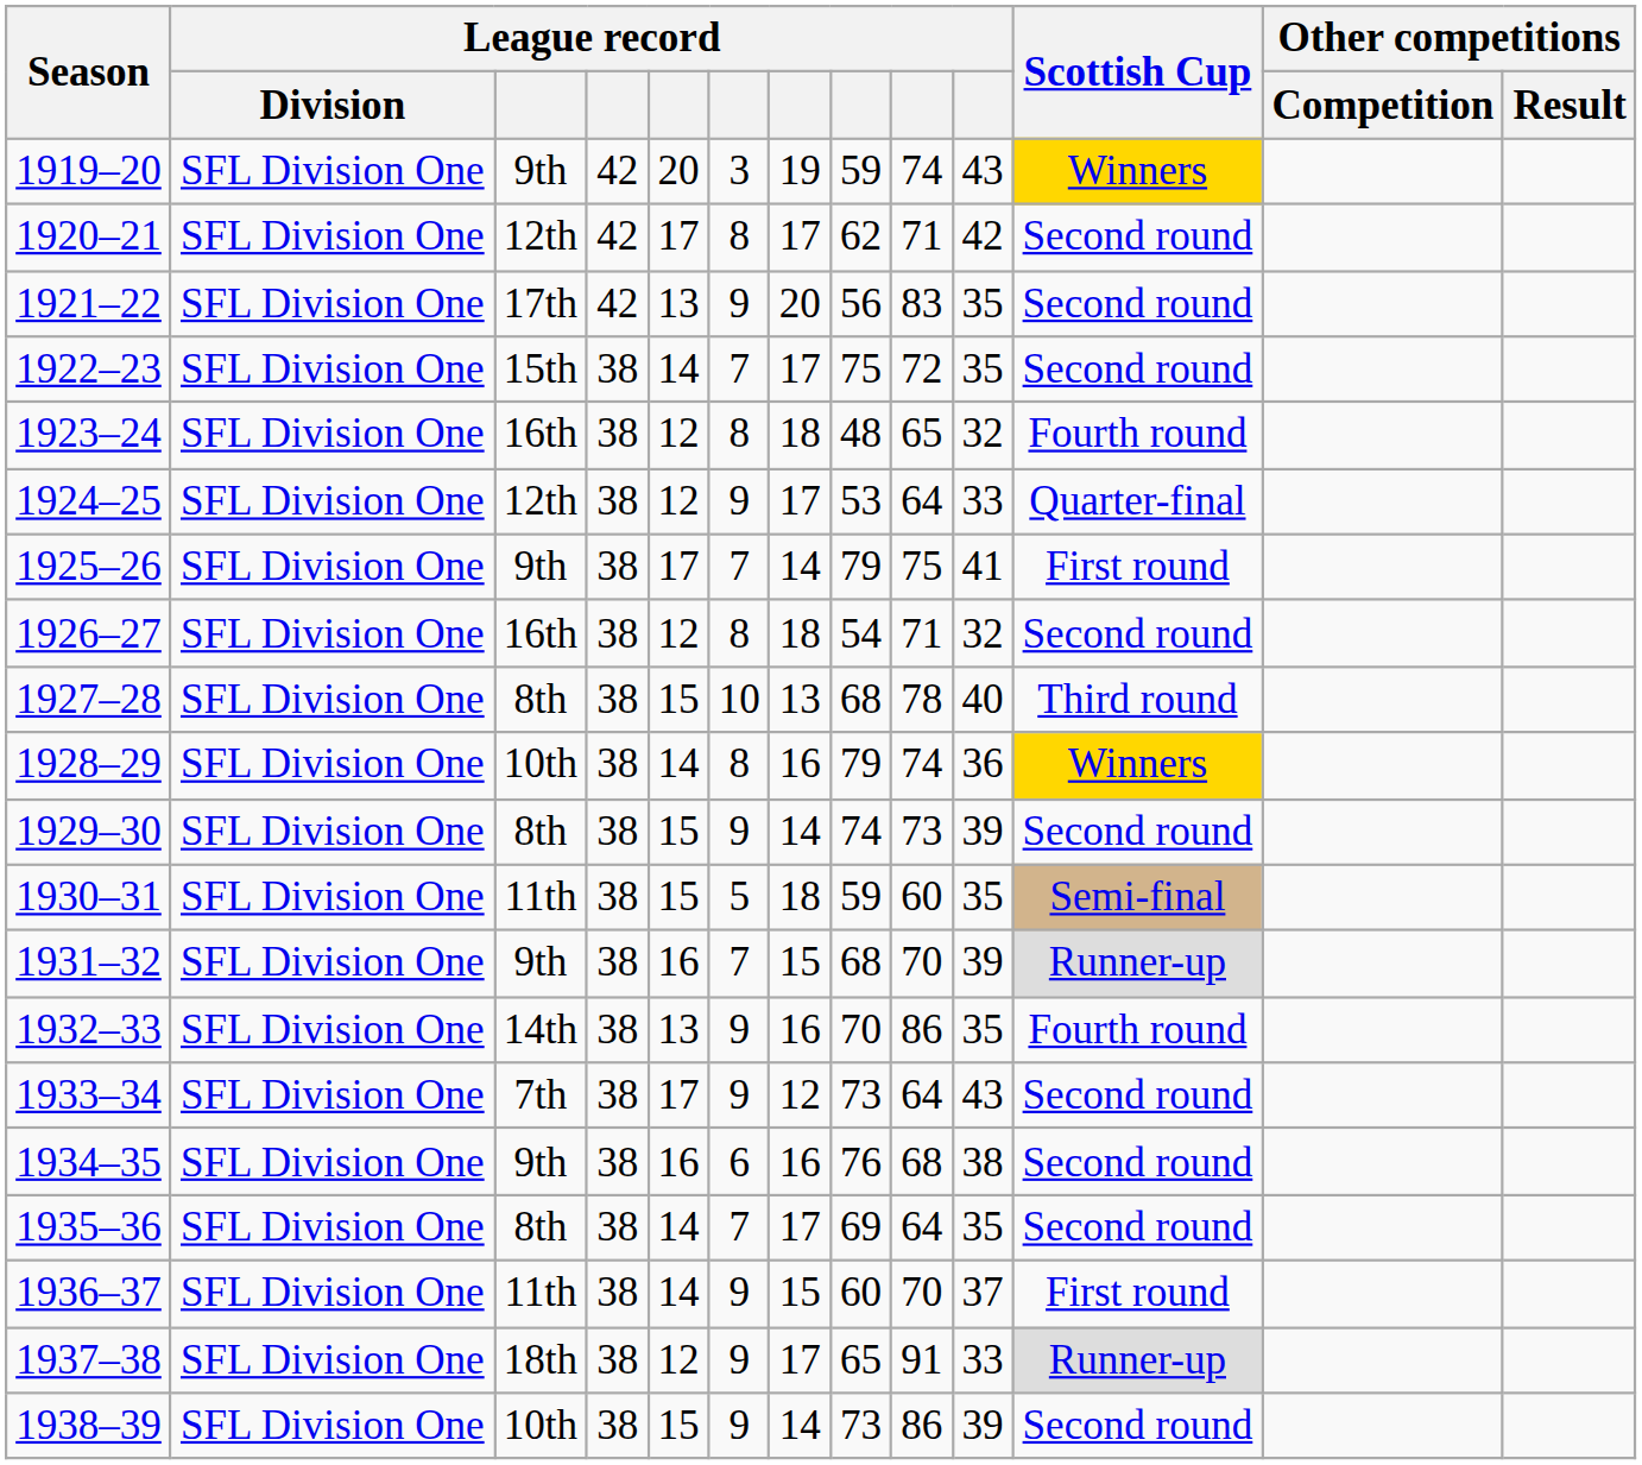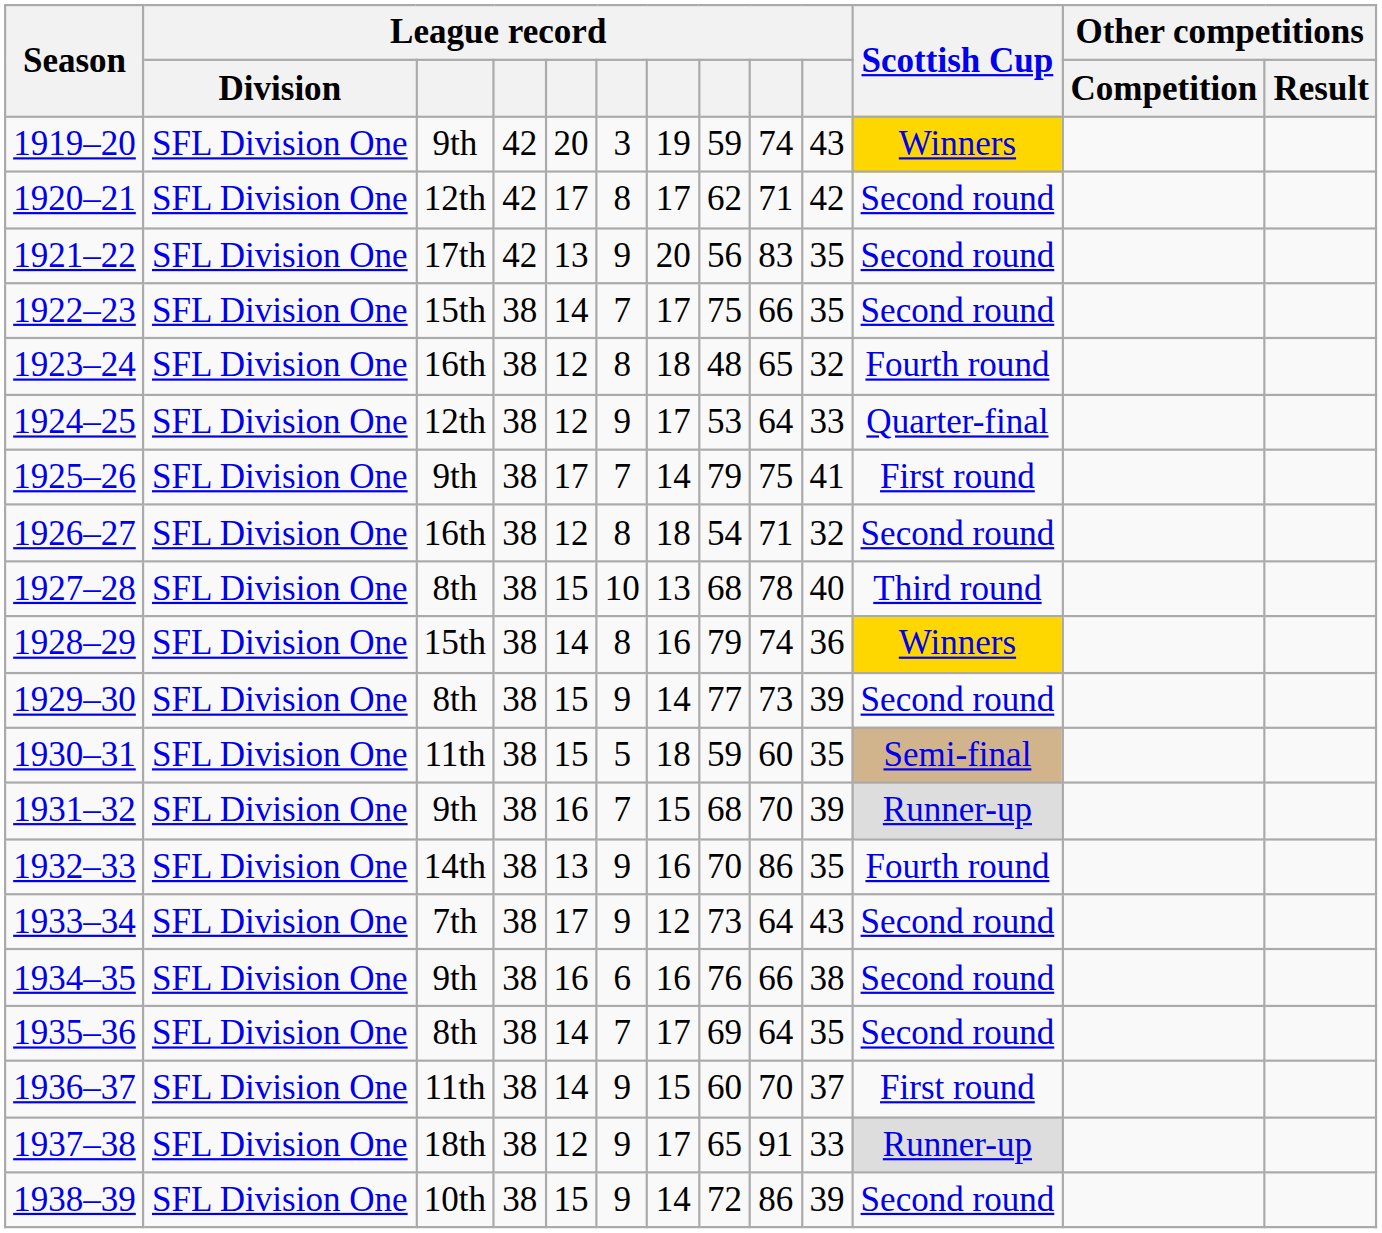 <table class="wikitable" style="text-align:center">
 <tr>
 <th rowspan="2">Season</th>
 <th colspan="9">League record</th>
 <th rowspan="2"><a href='#'>Scottish Cup</a></th>
 <th colspan="2">Other competitions</th>
 </tr>
 <tr>
 <th>Division</th>
 <th></th>
 <th></th>
 <th></th>
 <th></th>
 <th></th>
 <th></th>
 <th></th>
 <th></th>
 <th>Competition</th>
 <th>Result</th>
 </tr>
 <tr>
 <td><a href='#'>1919–20</a></td>
 <td><a href='#'>SFL Division One</a></td>
 <td>9th</td>
 <td>42</td>
 <td>20</td>
 <td>3</td>
 <td>19</td>
 <td>59</td>
 <td>74</td>
 <td>43</td>
 <td bgcolor=#ffd700><a href='#'>Winners</a></td>
 <td></td>
 <td></td>
 </tr>
 <tr>
 <td><a href='#'>1920–21</a></td>
 <td><a href='#'>SFL Division One</a></td>
 <td>12th</td>
 <td>42</td>
 <td>17</td>
 <td>8</td>
 <td>17</td>
 <td>62</td>
 <td>71</td>
 <td>42</td>
 <td><a href='#'>Second round</a></td>
 <td></td>
 <td></td>
 </tr>
 <tr>
 <td><a href='#'>1921–22</a></td>
 <td><a href='#'>SFL Division One</a></td>
 <td>17th</td>
 <td>42</td>
 <td>13</td>
 <td>9</td>
 <td>20</td>
 <td>56</td>
 <td>83</td>
 <td>35</td>
 <td><a href='#'>Second round</a></td>
 <td></td>
 <td></td>
 </tr>
 <tr>
 <td><a href='#'>1922–23</a></td>
 <td><a href='#'>SFL Division One</a></td>
 <td>15th</td>
 <td>38</td>
 <td>14</td>
 <td>7</td>
 <td>17</td>
 <td>75</td>
-<td>72</td>
+<td>66</td>
 <td>35</td>
 <td><a href='#'>Second round</a></td>
 <td></td>
 <td></td>
 </tr>
 <tr>
 <td><a href='#'>1923–24</a></td>
 <td><a href='#'>SFL Division One</a></td>
 <td>16th</td>
 <td>38</td>
 <td>12</td>
 <td>8</td>
 <td>18</td>
 <td>48</td>
 <td>65</td>
 <td>32</td>
 <td><a href='#'>Fourth round</a></td>
 <td></td>
 <td></td>
 </tr>
 <tr>
 <td><a href='#'>1924–25</a></td>
 <td><a href='#'>SFL Division One</a></td>
 <td>12th</td>
 <td>38</td>
 <td>12</td>
 <td>9</td>
 <td>17</td>
 <td>53</td>
 <td>64</td>
 <td>33</td>
 <td><a href='#'>Quarter-final</a></td>
 <td></td>
 <td></td>
 </tr>
 <tr>
 <td><a href='#'>1925–26</a></td>
 <td><a href='#'>SFL Division One</a></td>
 <td>9th</td>
 <td>38</td>
 <td>17</td>
 <td>7</td>
 <td>14</td>
 <td>79</td>
 <td>75</td>
 <td>41</td>
 <td><a href='#'>First round</a></td>
 <td></td>
 <td></td>
 </tr>
 <tr>
 <td><a href='#'>1926–27</a></td>
 <td><a href='#'>SFL Division One</a></td>
 <td>16th</td>
 <td>38</td>
 <td>12</td>
 <td>8</td>
 <td>18</td>
 <td>54</td>
 <td>71</td>
 <td>32</td>
 <td><a href='#'>Second round</a></td>
 <td></td>
 <td></td>
 </tr>
 <tr>
 <td><a href='#'>1927–28</a></td>
 <td><a href='#'>SFL Division One</a></td>
 <td>8th</td>
 <td>38</td>
 <td>15</td>
 <td>10</td>
 <td>13</td>
 <td>68</td>
 <td>78</td>
 <td>40</td>
 <td><a href='#'>Third round</a></td>
 <td></td>
 <td></td>
 </tr>
 <tr>
 <td><a href='#'>1928–29</a></td>
 <td><a href='#'>SFL Division One</a></td>
-<td>10th</td>
+<td>15th</td>
 <td>38</td>
 <td>14</td>
 <td>8</td>
 <td>16</td>
 <td>79</td>
 <td>74</td>
 <td>36</td>
 <td bgcolor=#ffd700><a href='#'>Winners</a></td>
 <td></td>
 <td></td>
 </tr>
 <tr>
 <td><a href='#'>1929–30</a></td>
 <td><a href='#'>SFL Division One</a></td>
 <td>8th</td>
 <td>38</td>
 <td>15</td>
 <td>9</td>
 <td>14</td>
-<td>74</td>
+<td>77</td>
 <td>73</td>
 <td>39</td>
 <td><a href='#'>Second round</a></td>
 <td></td>
 <td></td>
 </tr>
 <tr>
 <td><a href='#'>1930–31</a></td>
 <td><a href='#'>SFL Division One</a></td>
 <td>11th</td>
 <td>38</td>
 <td>15</td>
 <td>5</td>
 <td>18</td>
 <td>59</td>
 <td>60</td>
 <td>35</td>
 <td bgcolor=#d2b48c><a href='#'>Semi-final</a></td>
 <td></td>
 <td></td>
 </tr>
 <tr>
 <td><a href='#'>1931–32</a></td>
 <td><a href='#'>SFL Division One</a></td>
 <td>9th</td>
 <td>38</td>
 <td>16</td>
 <td>7</td>
 <td>15</td>
 <td>68</td>
 <td>70</td>
 <td>39</td>
 <td bgcolor=#dddddd><a href='#'>Runner-up</a></td>
 <td></td>
 <td></td>
 </tr>
 <tr>
 <td><a href='#'>1932–33</a></td>
 <td><a href='#'>SFL Division One</a></td>
 <td>14th</td>
 <td>38</td>
 <td>13</td>
 <td>9</td>
 <td>16</td>
 <td>70</td>
 <td>86</td>
 <td>35</td>
 <td><a href='#'>Fourth round</a></td>
 <td></td>
 <td></td>
 </tr>
 <tr>
 <td><a href='#'>1933–34</a></td>
 <td><a href='#'>SFL Division One</a></td>
 <td>7th</td>
 <td>38</td>
 <td>17</td>
 <td>9</td>
 <td>12</td>
 <td>73</td>
 <td>64</td>
 <td>43</td>
 <td><a href='#'>Second round</a></td>
 <td></td>
 <td></td>
 </tr>
 <tr>
 <td><a href='#'>1934–35</a></td>
 <td><a href='#'>SFL Division One</a></td>
 <td>9th</td>
 <td>38</td>
 <td>16</td>
 <td>6</td>
 <td>16</td>
 <td>76</td>
-<td>68</td>
+<td>66</td>
 <td>38</td>
 <td><a href='#'>Second round</a></td>
 <td></td>
 <td></td>
 </tr>
 <tr>
 <td><a href='#'>1935–36</a></td>
 <td><a href='#'>SFL Division One</a></td>
 <td>8th</td>
 <td>38</td>
 <td>14</td>
 <td>7</td>
 <td>17</td>
 <td>69</td>
 <td>64</td>
 <td>35</td>
 <td><a href='#'>Second round</a></td>
 <td></td>
 <td></td>
 </tr>
 <tr>
 <td><a href='#'>1936–37</a></td>
 <td><a href='#'>SFL Division One</a></td>
 <td>11th</td>
 <td>38</td>
 <td>14</td>
 <td>9</td>
 <td>15</td>
 <td>60</td>
 <td>70</td>
 <td>37</td>
 <td><a href='#'>First round</a></td>
 <td></td>
 <td></td>
 </tr>
 <tr>
 <td><a href='#'>1937–38</a></td>
 <td><a href='#'>SFL Division One</a></td>
 <td>18th</td>
 <td>38</td>
 <td>12</td>
 <td>9</td>
 <td>17</td>
 <td>65</td>
 <td>91</td>
 <td>33</td>
 <td bgcolor=#dddddd><a href='#'>Runner-up</a></td>
 <td></td>
 <td></td>
 </tr>
 <tr>
 <td><a href='#'>1938–39</a></td>
 <td><a href='#'>SFL Division One</a></td>
 <td>10th</td>
 <td>38</td>
 <td>15</td>
 <td>9</td>
 <td>14</td>
-<td>73</td>
+<td>72</td>
 <td>86</td>
 <td>39</td>
 <td><a href='#'>Second round</a></td>
 <td></td>
 <td></td>
 </tr>
 </table>
